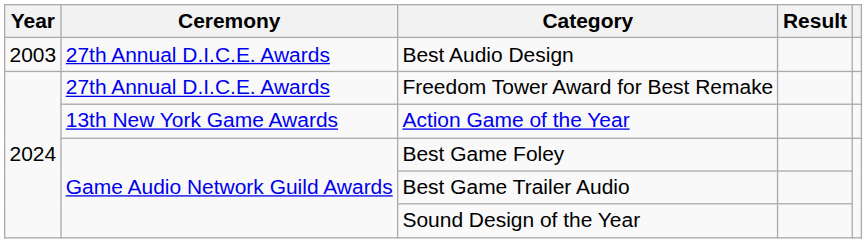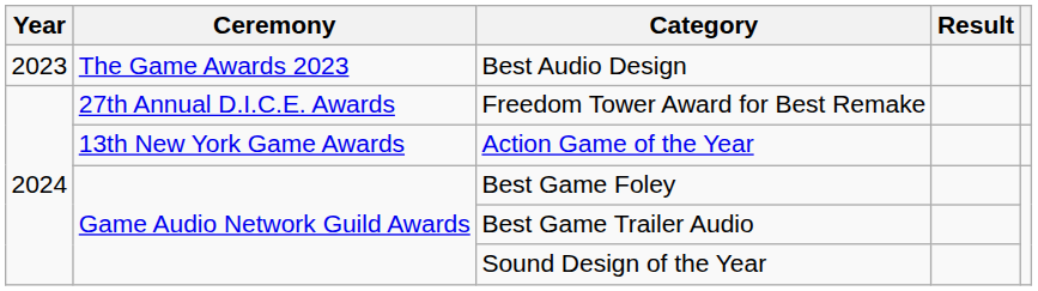 <table class="wikitable plainrowheaders sortable" width="auto">
 <tr>
 <th scope="col">Year</th>
 <th scope="col">Ceremony</th>
 <th scope="col">Category</th>
 <th scope="col">Result</th>
 <th scope="col" class="unsortable"></th>
 </tr>
 <tr>
-<td style="text-align:center;">2003</td>
-<td><a href='#'>27th Annual D.I.C.E. Awards</a></td>
+<td style="text-align:center;">2023</td>
+<td><a href='#'>The Game Awards 2023</a></td>
 <td>Best Audio Design</td>
 <td></td>
 <td style="text-align:center;"></td>
 </tr>
 <tr>
 <td rowspan="5" style="text-align:center;">2024</td>
 <td><a href='#'>27th Annual D.I.C.E. Awards</a></td>
 <td>Freedom Tower Award for Best Remake</td>
 <td></td>
 <td rowspan="1"></td>
 </tr>
 <tr>
 <td><a href='#'>13th New York Game Awards</a></td>
 <td><a href='#'>Action Game of the Year</a></td>
 <td></td>
 <td style="text-align:center;"></td>
 </tr>
 <tr>
 <td rowspan="3"><a href='#'>Game Audio Network Guild Awards</a></td>
 <td>Best Game Foley</td>
 <td></td>
 <td rowspan="3" style="text-align:center;"></td>
 </tr>
 <tr>
 <td>Best Game Trailer Audio</td>
 <td></td>
 </tr>
 <tr>
 <td>Sound Design of the Year</td>
 <td></td>
 </tr>
 </table>
